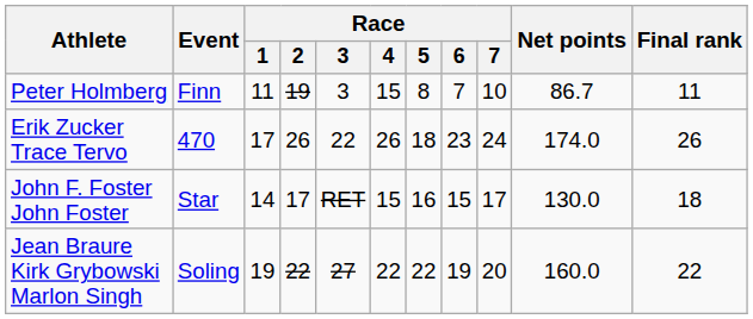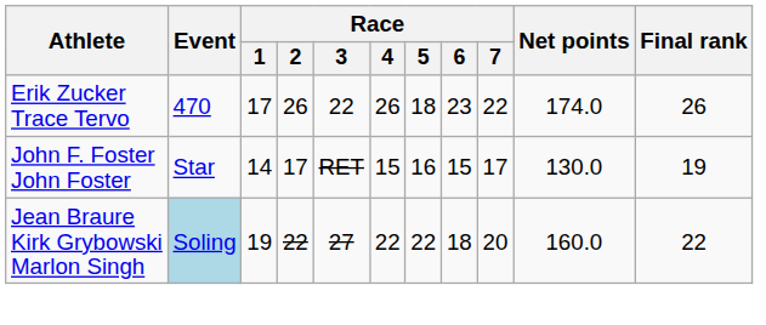 <table class="wikitable" style="font-size:90%">
 <tr>
 <th rowspan="2">Athlete</th>
 <th rowspan="2">Event</th>
 <th colspan=7>Race</th>
 <th rowspan=2>Net points</th>
 <th rowspan=2>Final rank</th>
 </tr>
 <tr style="font-size:95%">
 <th>1</th>
 <th>2</th>
 <th>3</th>
 <th>4</th>
 <th>5</th>
 <th>6</th>
 <th>7</th>
 </tr>
 <tr align=center>
-<td align=left><a href='#'>Peter Holmberg</a></td>
-<td align=left><a href='#'>Finn</a></td>
-<td>11</td>
-<td><s>19</s></td>
-<td>3</td>
-<td>15</td>
-<td>8</td>
-<td>7</td>
-<td>10</td>
-<td>86.7</td>
-<td>11</td>
-</tr>
-<tr align=center>
 <td align=left><a href='#'>Erik Zucker</a><br><a href='#'>Trace Tervo</a></td>
 <td align=left><a href='#'>470</a></td>
 <td>17</td>
 <td>26</td>
 <td>22</td>
 <td>26</td>
 <td>18</td>
 <td>23</td>
-<td>24</td>
+<td>22</td>
 <td>174.0</td>
 <td>26</td>
 </tr>
 <tr align=center>
 <td align=left><a href='#'>John F. Foster</a><br><a href='#'>John Foster</a></td>
 <td align=left><a href='#'>Star</a></td>
 <td>14</td>
 <td>17</td>
 <td><s>RET</s></td>
 <td>15</td>
 <td>16</td>
 <td>15</td>
 <td>17</td>
 <td>130.0</td>
-<td>18</td>
+<td>19</td>
 </tr>
 <tr align=center>
 <td align=left><a href='#'>Jean Braure</a><br><a href='#'>Kirk Grybowski</a><br><a href='#'>Marlon Singh</a></td>
-<td align=left><a href='#'>Soling</a></td>
+<td align=left style="background: lightblue;"><a href='#'>Soling</a></td>
 <td>19</td>
 <td><s>22</s></td>
 <td><s>27</s></td>
 <td>22</td>
 <td>22</td>
-<td>19</td>
+<td>18</td>
 <td>20</td>
 <td>160.0</td>
 <td>22</td>
 </tr>
 </table>
